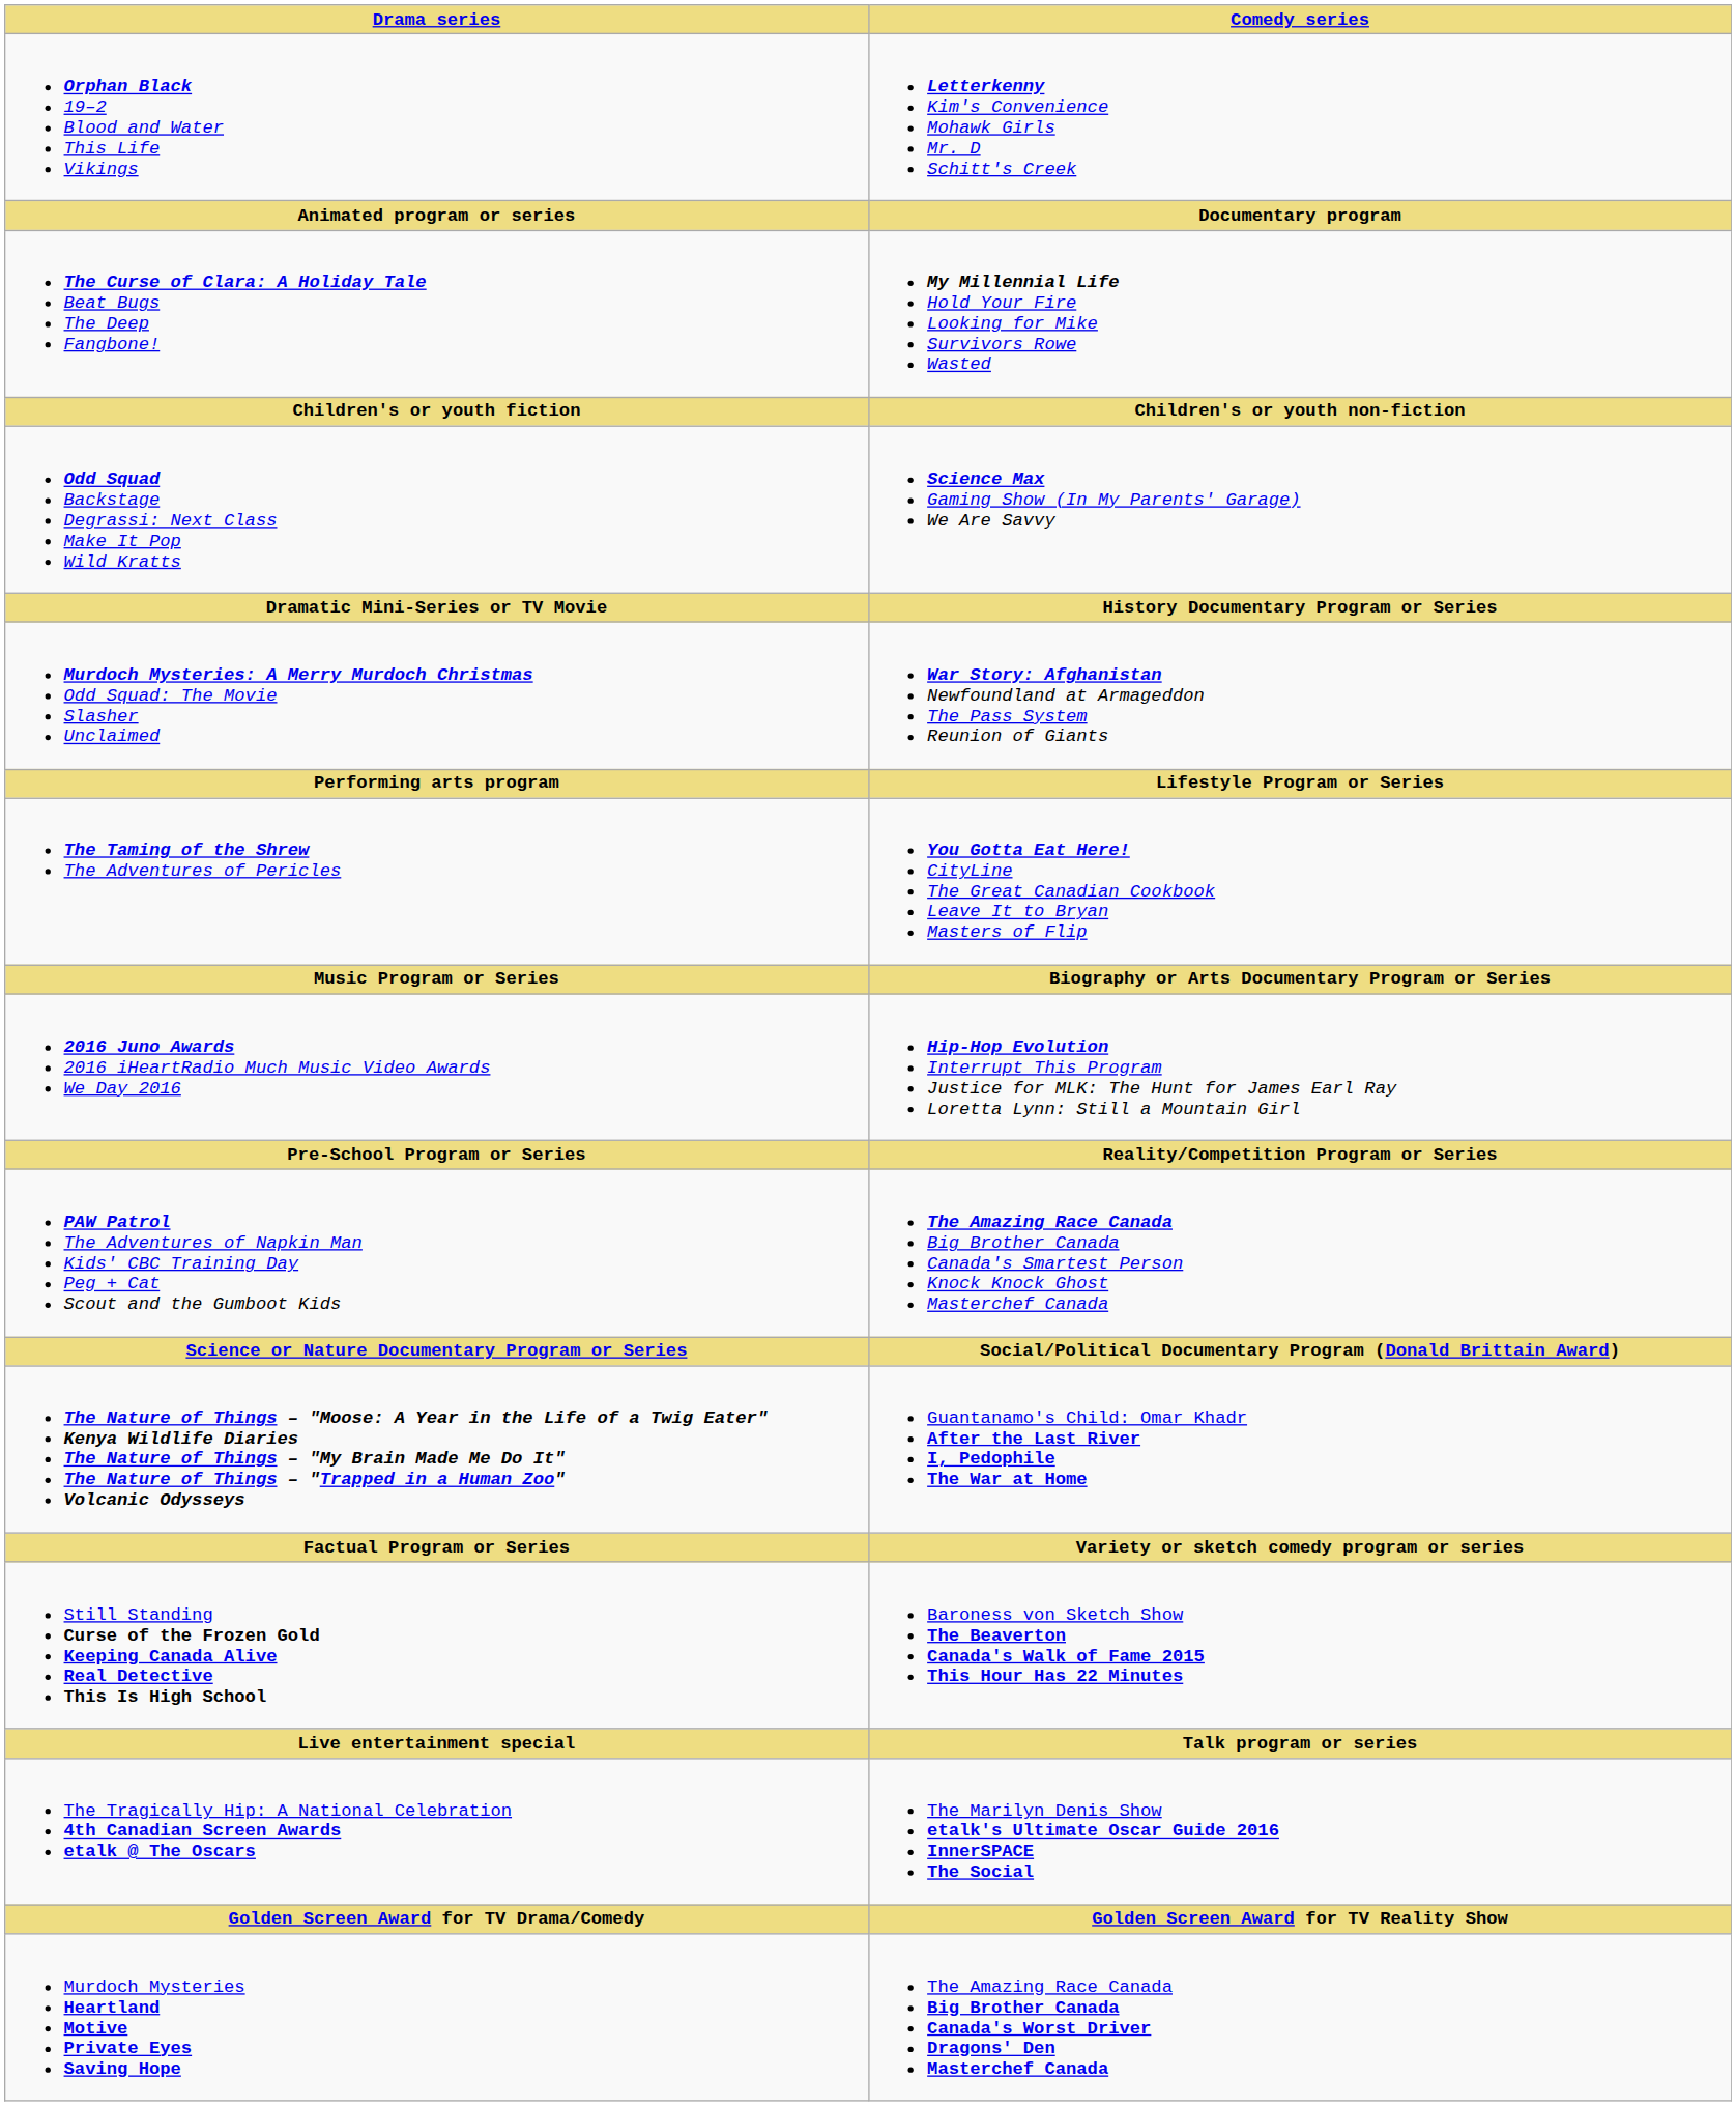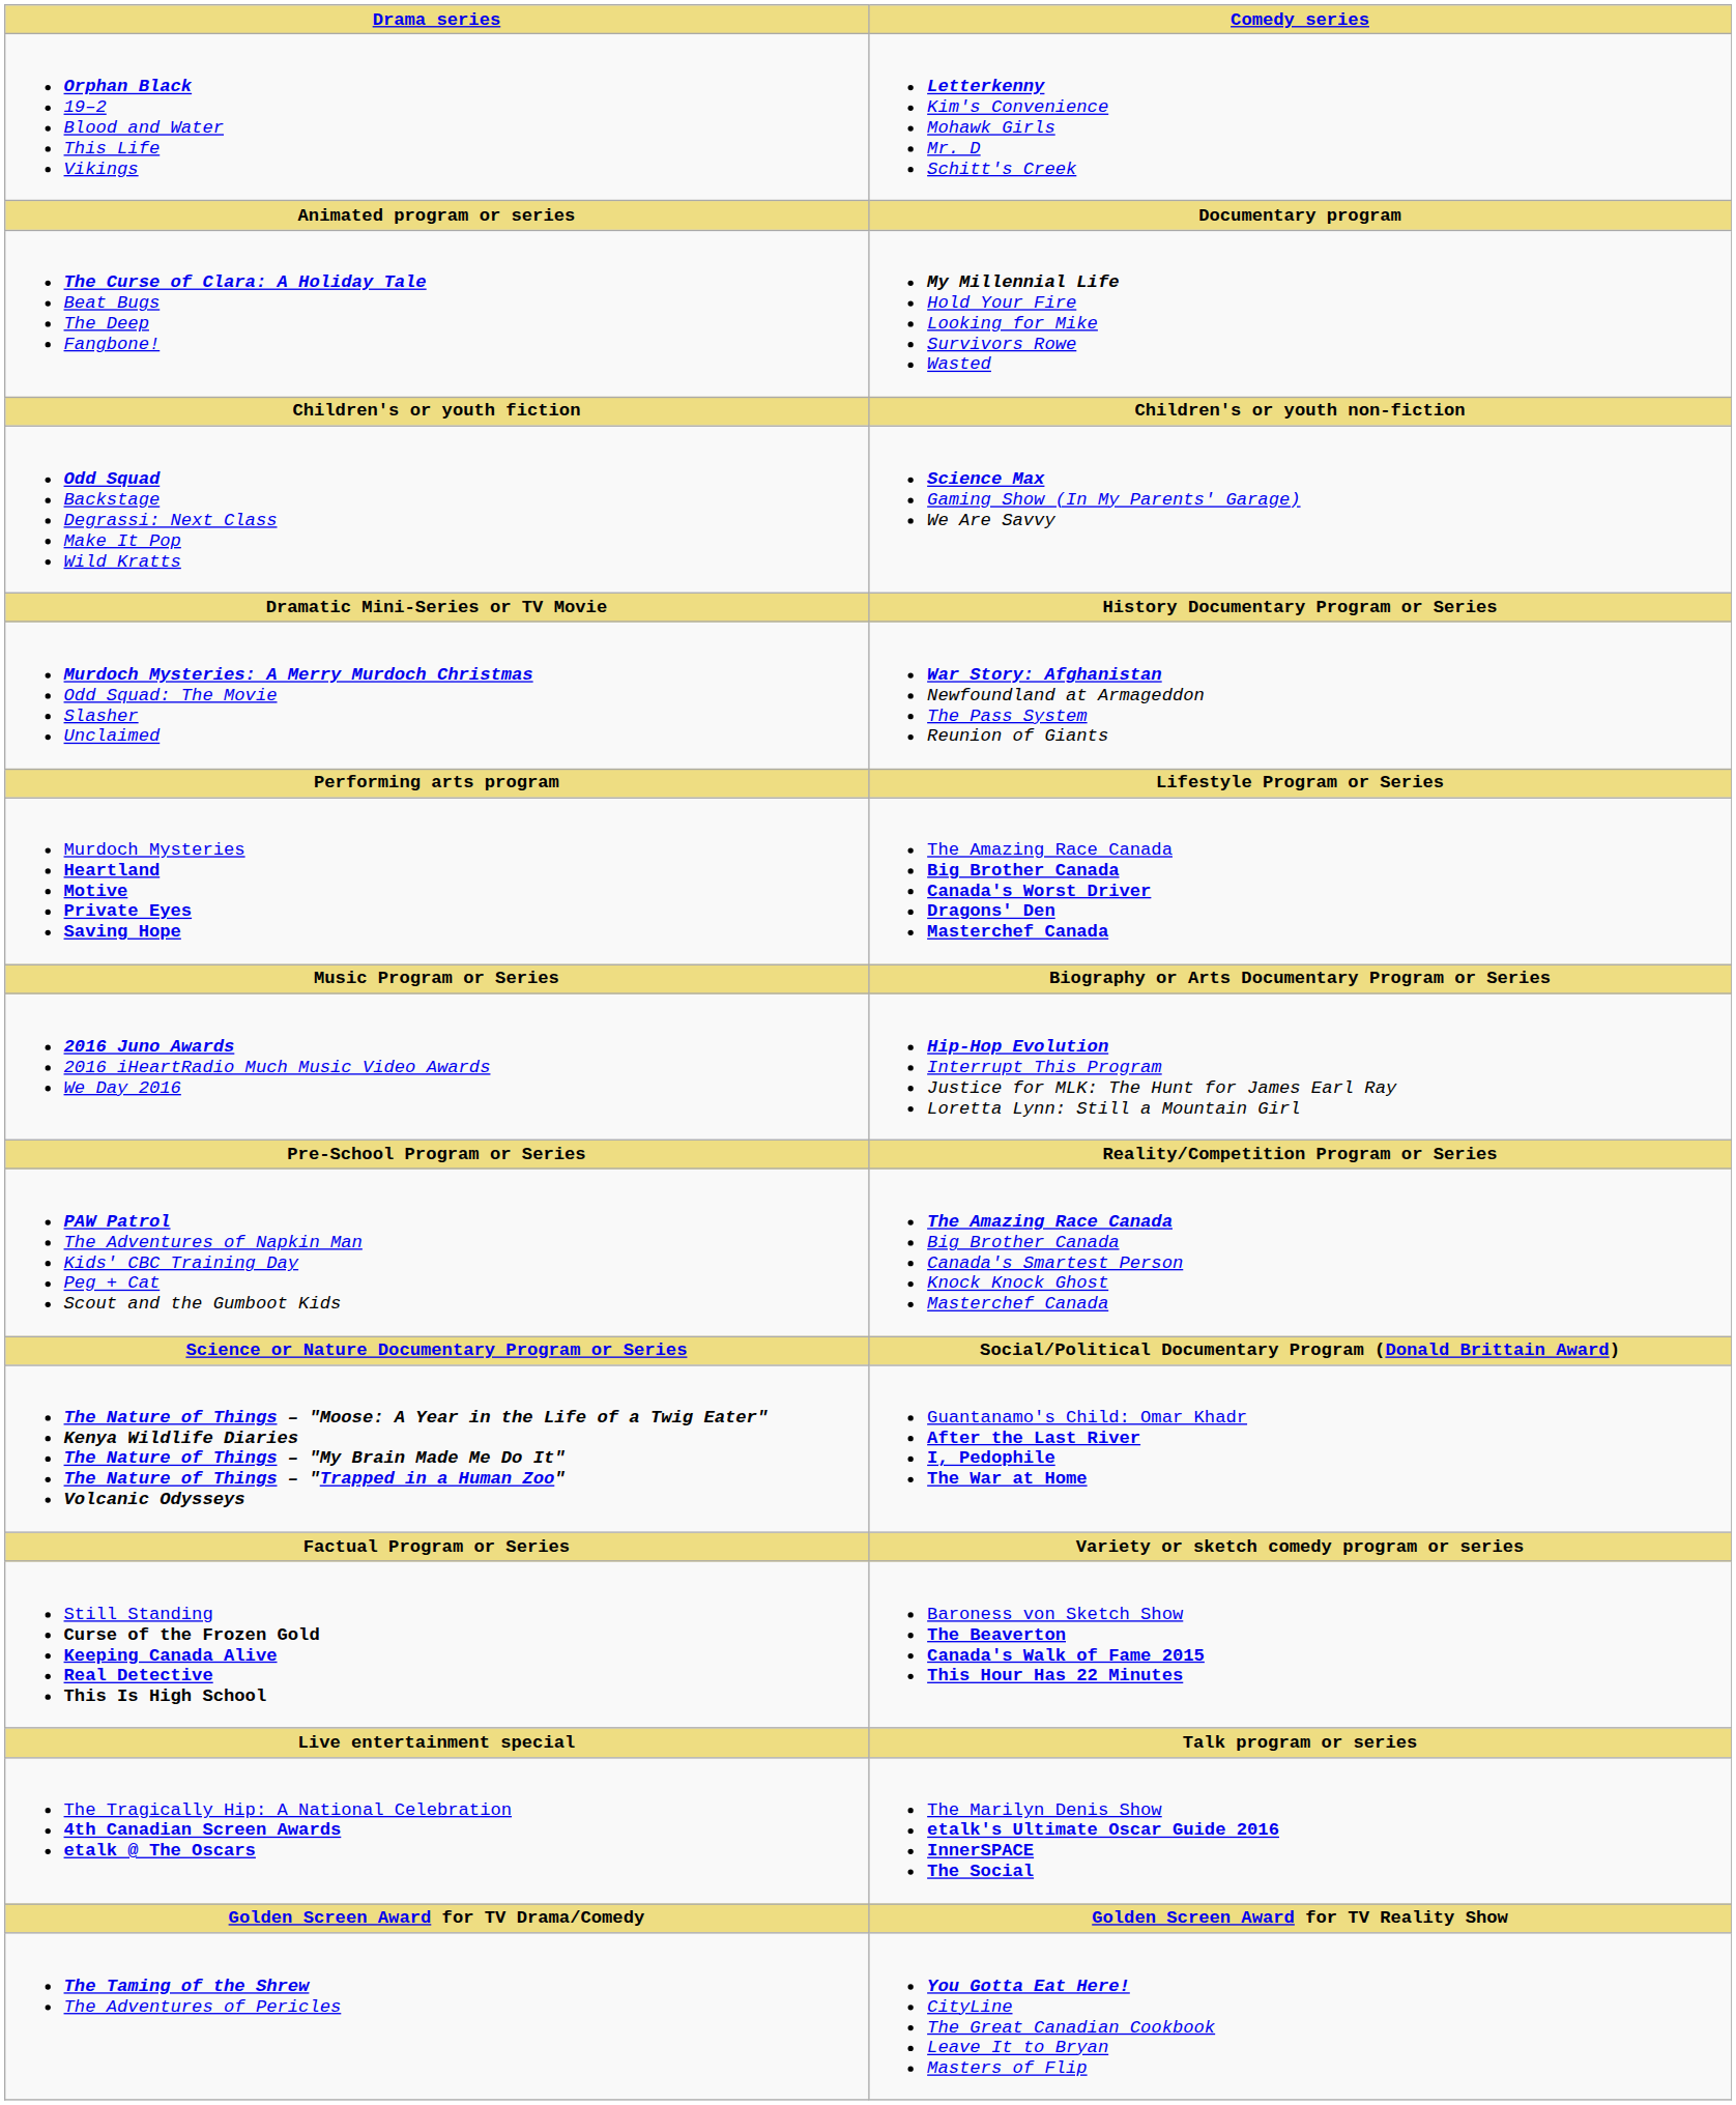 <table class=wikitable width="100%">
 <tr>
 <th style="background:#EEDD82; width:50%"><a href='#'>Drama series</a></th>
 <th style="background:#EEDD82; width:50%"><a href='#'>Comedy series</a></th>
 </tr>
 <tr>
 <td valign="top"><br><ul><li> <strong><em><a href='#'>Orphan Black</a></em></strong></li><li><em><a href='#'>19–2</a></em></li><li><em><a href='#'>Blood and Water</a></em></li><li><em><a href='#'>This Life</a></em></li><li><em><a href='#'>Vikings</a></em></li></ul></td>
 <td valign="top"><br><ul><li> <strong><em><a href='#'>Letterkenny</a></em></strong></li><li><em><a href='#'>Kim's Convenience</a></em></li><li><em><a href='#'>Mohawk Girls</a></em></li><li><em><a href='#'>Mr. D</a></em></li><li><em><a href='#'>Schitt's Creek</a></em></li></ul></td>
 </tr>
 <tr>
 <th style="background:#EEDD82; width:50%">Animated program or series</th>
 <th style="background:#EEDD82; width:50%">Documentary program</th>
 </tr>
 <tr>
 <td valign="top"><br><ul><li> <strong><em><a href='#'>The Curse of Clara: A Holiday Tale</a></em></strong></li><li><em><a href='#'>Beat Bugs</a></em></li><li><em><a href='#'>The Deep</a></em></li><li><em><a href='#'>Fangbone!</a></em></li></ul></td>
 <td valign="top"><br><ul><li> <strong><em>My Millennial Life</em></strong></li><li><em><a href='#'>Hold Your Fire</a></em></li><li><em><a href='#'>Looking for Mike</a></em></li><li><em><a href='#'>Survivors Rowe</a></em></li><li><em><a href='#'>Wasted</a></em></li></ul></td>
 </tr>
 <tr>
 <th style="background:#EEDD82; width:50%">Children's or youth fiction</th>
 <th style="background:#EEDD82; width:50%">Children's or youth non-fiction</th>
 </tr>
 <tr>
 <td valign="top"><br><ul><li> <strong><em><a href='#'>Odd Squad</a></em></strong></li><li><em><a href='#'>Backstage</a></em></li><li><em><a href='#'>Degrassi: Next Class</a></em></li><li><em><a href='#'>Make It Pop</a></em></li><li><em><a href='#'>Wild Kratts</a></em></li></ul></td>
 <td valign="top"><br><ul><li> <strong><em><a href='#'>Science Max</a></em></strong></li><li><em><a href='#'>Gaming Show (In My Parents' Garage)</a></em></li><li><em>We Are Savvy</em></li></ul></td>
 </tr>
 <tr>
 <th style="background:#EEDD82; width:50%">Dramatic Mini-Series or TV Movie</th>
 <th style="background:#EEDD82; width:50%">History Documentary Program or Series</th>
 </tr>
 <tr>
 <td valign="top"><br><ul><li> <strong><em><a href='#'>Murdoch Mysteries: A Merry Murdoch Christmas</a></em></strong></li><li><em><a href='#'>Odd Squad: The Movie</a></em></li><li><em><a href='#'>Slasher</a></em></li><li><em><a href='#'>Unclaimed</a></em></li></ul></td>
 <td valign="top"><br><ul><li> <strong><em><a href='#'>War Story: Afghanistan</a></em></strong></li><li><em>Newfoundland at Armageddon</em></li><li><em><a href='#'>The Pass System</a></em></li><li><em>Reunion of Giants</em></li></ul></td>
 </tr>
 <tr>
 <th style="background:#EEDD82; width:50%">Performing arts program</th>
 <th style="background:#EEDD82; width:50%">Lifestyle Program or Series</th>
 </tr>
 <tr>
-<td valign="top"><br><ul><li> <strong><em><a href='#'>The Taming of the Shrew</a></em></strong></li><li><em><a href='#'>The Adventures of Pericles</a></em></li></ul></td>
-<td valign="top"><br><ul><li> <strong><em><a href='#'>You Gotta Eat Here!</a></em></strong></li><li><em><a href='#'>CityLine</a></em></li><li><em><a href='#'>The Great Canadian Cookbook</a></em></li><li><em><a href='#'>Leave It to Bryan</a></em></li><li><em><a href='#'>Masters of Flip</a></em></li></ul></td>
+<td valign="top"><br><ul><li> </em></strong><a href='#'>Murdoch Mysteries</a><strong><em></li><li></em><a href='#'>Heartland</a><em></li><li></em><a href='#'>Motive</a><em></li><li></em><a href='#'>Private Eyes</a><em></li><li></em><a href='#'>Saving Hope</a><em></li></ul></td>
+<td valign="top"><br><ul><li> </em></strong><a href='#'>The Amazing Race Canada</a><strong><em></li><li></em><a href='#'>Big Brother Canada</a><em></li><li></em><a href='#'>Canada's Worst Driver</a><em></li><li></em><a href='#'>Dragons' Den</a><em></li><li></em><a href='#'>Masterchef Canada</a><em></li></ul></td>
 </tr>
 <tr>
 <th style="background:#EEDD82; width:50%">Music Program or Series</th>
 <th style="background:#EEDD82; width:50%">Biography or Arts Documentary Program or Series</th>
 </tr>
 <tr>
 <td valign="top"><br><ul><li> <strong><em><a href='#'>2016 Juno Awards</a></em></strong></li><li><em><a href='#'>2016 iHeartRadio Much Music Video Awards</a></em></li><li><em><a href='#'>We Day 2016</a></em></li></ul></td>
 <td valign="top"><br><ul><li> <strong><em><a href='#'>Hip-Hop Evolution</a></em></strong></li><li><em><a href='#'>Interrupt This Program</a></em></li><li><em>Justice for MLK: The Hunt for James Earl Ray</em></li><li><em>Loretta Lynn: Still a Mountain Girl</em></li></ul></td>
 </tr>
 <tr>
 <th style="background:#EEDD82; width:50%">Pre-School Program or Series</th>
 <th style="background:#EEDD82; width:50%">Reality/Competition Program or Series</th>
 </tr>
 <tr>
 <td valign="top"><br><ul><li> <strong><em><a href='#'>PAW Patrol</a></em></strong></li><li><em><a href='#'>The Adventures of Napkin Man</a></em></li><li><em><a href='#'>Kids' CBC Training Day</a></em></li><li><em><a href='#'>Peg + Cat</a></em></li><li><em>Scout and the Gumboot Kids</em></li></ul></td>
 <td valign="top"><br><ul><li> <strong><em><a href='#'>The Amazing Race Canada</a></em></strong></li><li><em><a href='#'>Big Brother Canada</a></em></li><li><em><a href='#'>Canada's Smartest Person</a></em></li><li><em><a href='#'>Knock Knock Ghost</a></em></li><li><em><a href='#'>Masterchef Canada</a></em></li></ul></td>
 </tr>
 <tr>
 <th style="background:#EEDD82; width:50%"><a href='#'>Science or Nature Documentary Program or Series</a></th>
 <th style="background:#EEDD82; width:50%">Social/Political Documentary Program (<a href='#'>Donald Brittain Award</a>)</th>
 </tr>
 <tr>
 <td valign="top"><br><ul><li> <strong><em><a href='#'>The Nature of Things</a><em> – "Moose: A Year in the Life of a Twig Eater"<strong></li><li></em>Kenya Wildlife Diaries<em></li><li></em><a href='#'>The Nature of Things</a><em> – "My Brain Made Me Do It"</li><li></em><a href='#'>The Nature of Things</a><em> – "<a href='#'>Trapped in a Human Zoo</a>"</li><li></em>Volcanic Odysseys<em></li></ul></td>
 <td valign="top"><br><ul><li> </em></strong><a href='#'>Guantanamo's Child: Omar Khadr</a><strong><em></li><li></em><a href='#'>After the Last River</a><em></li><li></em><a href='#'>I, Pedophile</a><em></li><li></em><a href='#'>The War at Home</a><em></li></ul></td>
 </tr>
 <tr>
 <th style="background:#EEDD82; width:50%">Factual Program or Series</th>
 <th style="background:#EEDD82; width:50%">Variety or sketch comedy program or series</th>
 </tr>
 <tr>
 <td valign="top"><br><ul><li> </em></strong><a href='#'>Still Standing</a><strong><em></li><li></em>Curse of the Frozen Gold<em></li><li></em><a href='#'>Keeping Canada Alive</a><em></li><li></em><a href='#'>Real Detective</a><em></li><li></em>This Is High School<em></li></ul></td>
 <td valign="top"><br><ul><li> </em></strong><a href='#'>Baroness von Sketch Show</a><strong><em></li><li></em><a href='#'>The Beaverton</a><em></li><li></em><a href='#'>Canada's Walk of Fame 2015</a><em></li><li></em><a href='#'>This Hour Has 22 Minutes</a><em></li></ul></td>
 </tr>
 <tr>
 <th style="background:#EEDD82; width:50%">Live entertainment special</th>
 <th style="background:#EEDD82; width:50%">Talk program or series</th>
 </tr>
 <tr>
 <td valign="top"><br><ul><li> </em></strong><a href='#'>The Tragically Hip: A National Celebration</a><strong><em></li><li></em><a href='#'>4th Canadian Screen Awards</a><em></li><li></em><a href='#'>etalk @ The Oscars</a><em></li></ul></td>
 <td valign="top"><br><ul><li> </em></strong><a href='#'>The Marilyn Denis Show</a><strong><em></li><li></em><a href='#'>etalk's Ultimate Oscar Guide 2016</a><em></li><li></em><a href='#'>InnerSPACE</a><em></li><li></em><a href='#'>The Social</a><em></li></ul></td>
 </tr>
 <tr>
 <th style="background:#EEDD82; width:50%"><a href='#'>Golden Screen Award</a> for TV Drama/Comedy</th>
 <th style="background:#EEDD82; width:50%"><a href='#'>Golden Screen Award</a> for TV Reality Show</th>
 </tr>
 <tr>
-<td valign="top"><br><ul><li> </em></strong><a href='#'>Murdoch Mysteries</a><strong><em></li><li></em><a href='#'>Heartland</a><em></li><li></em><a href='#'>Motive</a><em></li><li></em><a href='#'>Private Eyes</a><em></li><li></em><a href='#'>Saving Hope</a><em></li></ul></td>
-<td valign="top"><br><ul><li> </em></strong><a href='#'>The Amazing Race Canada</a><strong><em></li><li></em><a href='#'>Big Brother Canada</a><em></li><li></em><a href='#'>Canada's Worst Driver</a><em></li><li></em><a href='#'>Dragons' Den</a><em></li><li></em><a href='#'>Masterchef Canada</a><em></li></ul></td>
+<td valign="top"><br><ul><li> <strong><em><a href='#'>The Taming of the Shrew</a></em></strong></li><li><em><a href='#'>The Adventures of Pericles</a></em></li></ul></td>
+<td valign="top"><br><ul><li> <strong><em><a href='#'>You Gotta Eat Here!</a></em></strong></li><li><em><a href='#'>CityLine</a></em></li><li><em><a href='#'>The Great Canadian Cookbook</a></em></li><li><em><a href='#'>Leave It to Bryan</a></em></li><li><em><a href='#'>Masters of Flip</a></em></li></ul></td>
 </tr>
 </table>
